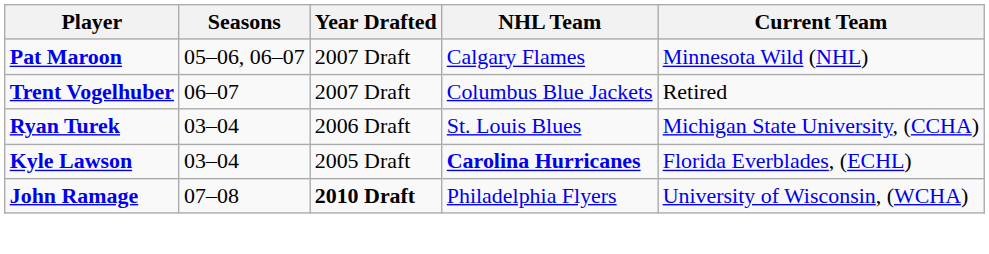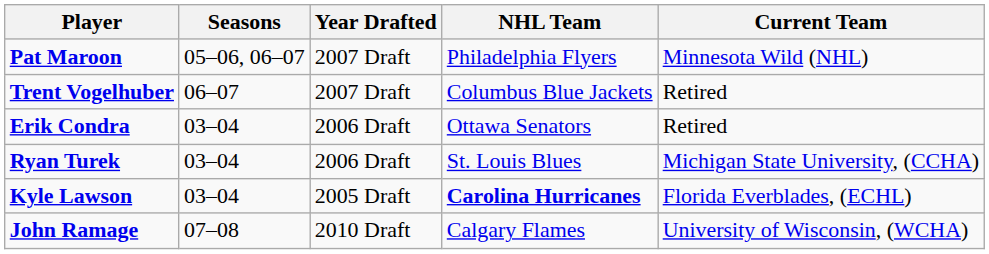 <table class="wikitable">
 <tr>
 <th>Player</th>
 <th>Seasons</th>
 <th>Year Drafted</th>
 <th>NHL Team</th>
 <th>Current Team</th>
 </tr>
 <tr>
 <td><strong><a href='#'>Pat Maroon</a></strong></td>
 <td>05–06, 06–07</td>
 <td>2007 Draft</td>
-<td><a href='#'>Calgary Flames</a></td>
+<td><a href='#'>Philadelphia Flyers</a></td>
 <td><a href='#'>Minnesota Wild</a> (<a href='#'>NHL</a>)</td>
 </tr>
 <tr>
 <td><strong><a href='#'>Trent Vogelhuber</a></strong></td>
 <td>06–07</td>
 <td>2007 Draft</td>
 <td><a href='#'>Columbus Blue Jackets</a></td>
+<td>Retired</td>
+</tr>
+<tr>
+<td><strong><a href='#'>Erik Condra</a></strong></td>
+<td>03–04</td>
+<td>2006 Draft</td>
+<td><a href='#'>Ottawa Senators</a></td>
 <td>Retired</td>
 </tr>
 <tr>
 <td><strong><a href='#'>Ryan Turek</a></strong></td>
 <td>03–04</td>
 <td>2006 Draft</td>
 <td><a href='#'>St. Louis Blues</a></td>
 <td><a href='#'>Michigan State University</a>, (<a href='#'>CCHA</a>)</td>
 </tr>
 <tr>
 <td><strong><a href='#'>Kyle Lawson</a></strong></td>
 <td>03–04</td>
 <td>2005 Draft</td>
 <td><strong><a href='#'>Carolina Hurricanes</a></strong></td>
 <td><a href='#'>Florida Everblades</a>, (<a href='#'>ECHL</a>)</td>
 </tr>
 <tr>
 <td><strong><a href='#'>John Ramage</a></strong></td>
 <td>07–08</td>
-<td><strong>2010 Draft</strong></td>
-<td><a href='#'>Philadelphia Flyers</a></td>
+<td>2010 Draft</td>
+<td><a href='#'>Calgary Flames</a></td>
 <td><a href='#'>University of Wisconsin</a>, (<a href='#'>WCHA</a>)</td>
 </tr>
 </table>
